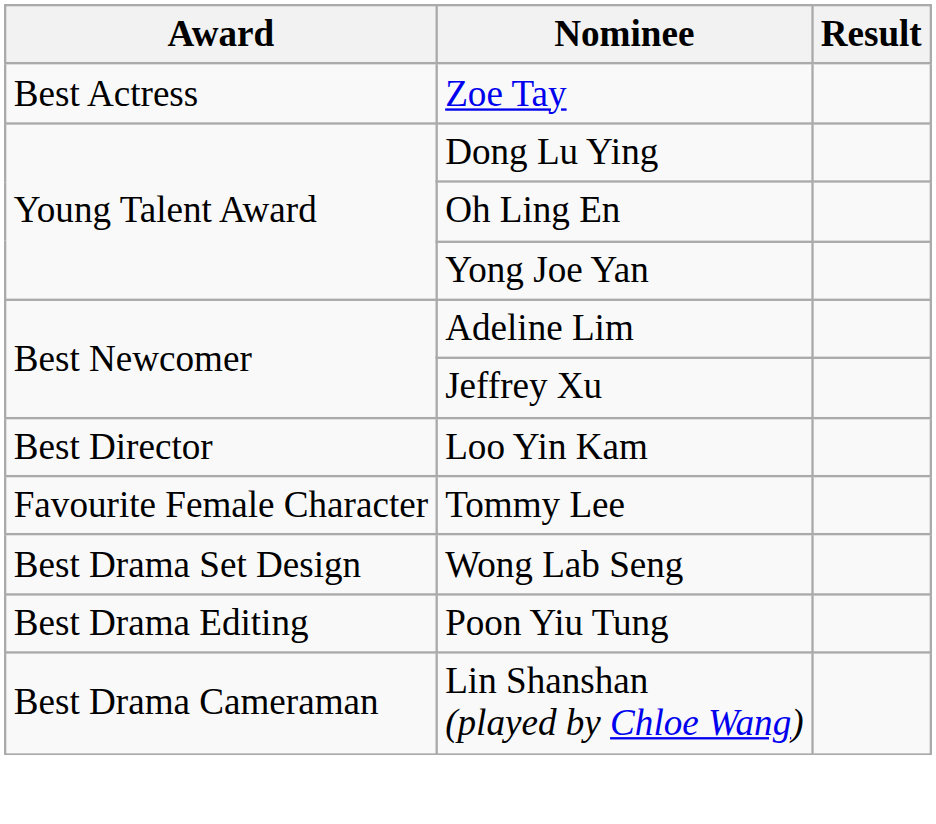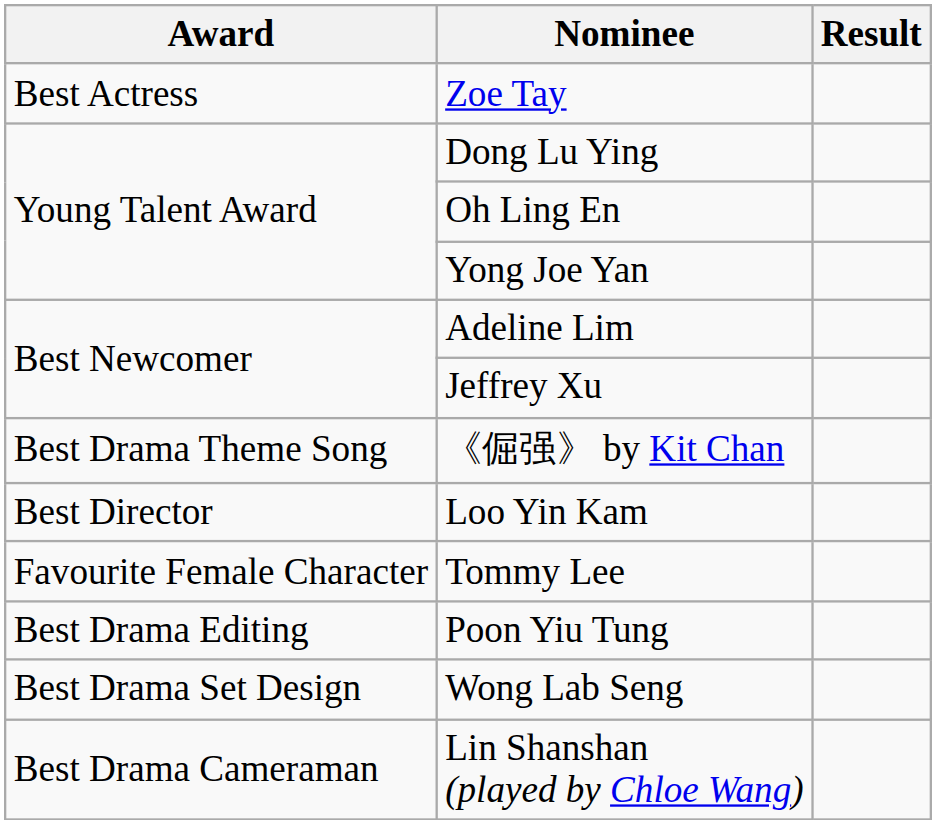 <table class="wikitable">
 <tr>
 <th>Award</th>
 <th>Nominee</th>
 <th>Result</th>
 </tr>
 <tr>
 <td>Best Actress</td>
 <td><a href='#'>Zoe Tay</a></td>
 <td></td>
 </tr>
 <tr>
 <td rowspan="3">Young Talent Award</td>
 <td>Dong Lu Ying</td>
 <td></td>
 </tr>
 <tr>
 <td>Oh Ling En</td>
 <td></td>
 </tr>
 <tr>
 <td>Yong Joe Yan</td>
 <td></td>
 </tr>
 <tr>
 <td rowspan="2">Best Newcomer</td>
 <td>Adeline Lim</td>
 <td></td>
 </tr>
 <tr>
 <td>Jeffrey Xu</td>
 <td></td>
 </tr>
 <tr>
+<td>Best Drama Theme Song</td>
+<td>《倔强》 by <a href='#'>Kit Chan</a></td>
+<td></td>
+</tr>
+<tr>
 <td>Best Director</td>
 <td>Loo Yin Kam</td>
 <td></td>
 </tr>
 <tr>
 <td>Favourite Female Character</td>
 <td>Tommy Lee</td>
 <td></td>
 </tr>
 <tr>
-<td>Best Drama Set Design</td>
-<td>Wong Lab Seng</td>
+<td>Best Drama Editing</td>
+<td>Poon Yiu Tung</td>
 <td></td>
 </tr>
 <tr>
-<td>Best Drama Editing</td>
-<td>Poon Yiu Tung</td>
+<td>Best Drama Set Design</td>
+<td>Wong Lab Seng</td>
 <td></td>
 </tr>
 <tr>
 <td>Best Drama Cameraman</td>
 <td>Lin Shanshan<br><em>(played by <a href='#'>Chloe Wang</a>)</em></td>
 <td></td>
 </tr>
 </table>
